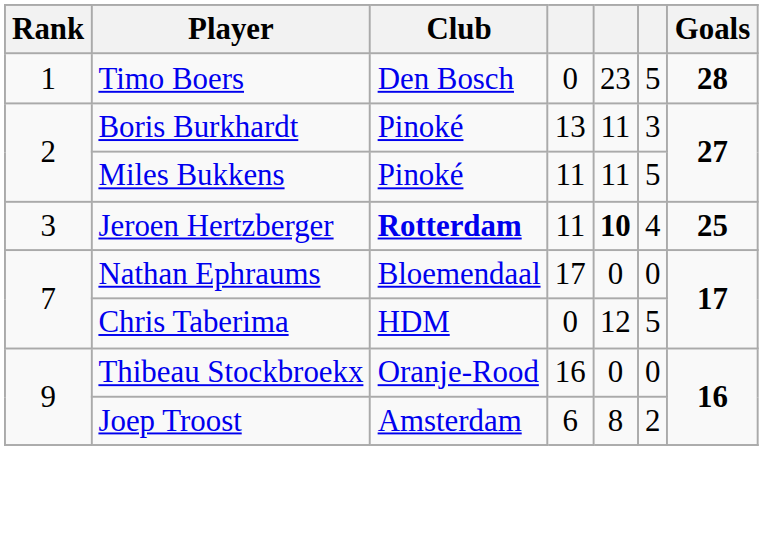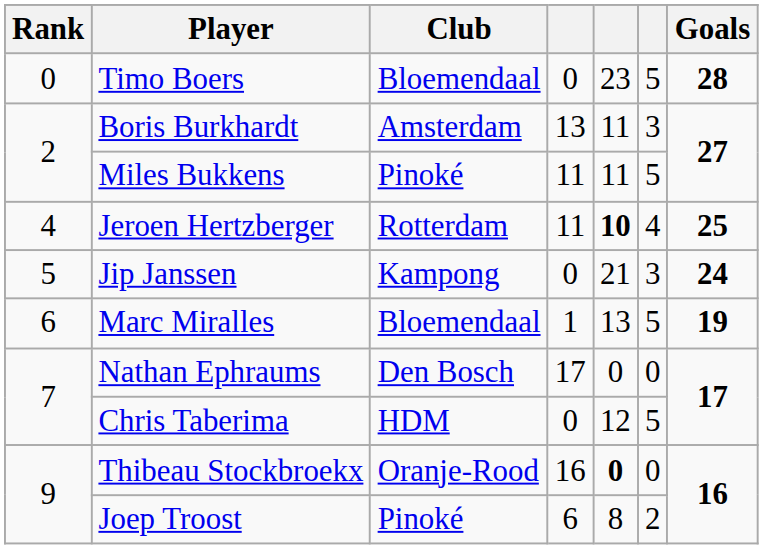 <table class="wikitable" style="text-align:center">
 <tr>
 <th>Rank</th>
 <th>Player</th>
 <th>Club</th>
 <th></th>
 <th></th>
 <th></th>
 <th>Goals</th>
 </tr>
 <tr>
-<td>1</td>
+<td>0</td>
 <td align=left> <a href='#'>Timo Boers</a></td>
-<td align=left><a href='#'>Den Bosch</a></td>
+<td align=left><a href='#'>Bloemendaal</a></td>
 <td>0</td>
 <td>23</td>
 <td>5</td>
 <td><strong>28</strong></td>
 </tr>
 <tr>
 <td rowspan=2>2</td>
 <td align=left> <a href='#'>Boris Burkhardt</a></td>
-<td align=left><a href='#'>Pinoké</a></td>
+<td align=left><a href='#'>Amsterdam</a></td>
 <td>13</td>
 <td>11</td>
 <td>3</td>
 <td rowspan=2><strong>27</strong></td>
 </tr>
 <tr>
 <td align=left> <a href='#'>Miles Bukkens</a></td>
 <td align=left><a href='#'>Pinoké</a></td>
 <td>11</td>
 <td>11</td>
 <td>5</td>
 </tr>
 <tr>
-<td>3</td>
+<td>4</td>
 <td align=left> <a href='#'>Jeroen Hertzberger</a></td>
-<td align=left><strong><a href='#'>Rotterdam</a></strong></td>
+<td align=left><a href='#'>Rotterdam</a></td>
 <td>11</td>
 <td><strong>10</strong></td>
 <td>4</td>
 <td><strong>25</strong></td>
 </tr>
 <tr>
+<td>5</td>
+<td align=left> <a href='#'>Jip Janssen</a></td>
+<td align=left><a href='#'>Kampong</a></td>
+<td>0</td>
+<td>21</td>
+<td>3</td>
+<td><strong>24</strong></td>
+</tr>
+<tr>
+<td>6</td>
+<td align=left> <a href='#'>Marc Miralles</a></td>
+<td align=left><a href='#'>Bloemendaal</a></td>
+<td>1</td>
+<td>13</td>
+<td>5</td>
+<td><strong>19</strong></td>
+</tr>
+<tr>
 <td rowspan=2>7</td>
 <td align=left> <a href='#'>Nathan Ephraums</a></td>
-<td align=left><a href='#'>Bloemendaal</a></td>
+<td align=left><a href='#'>Den Bosch</a></td>
 <td>17</td>
 <td>0</td>
 <td>0</td>
 <td rowspan=2><strong>17</strong></td>
 </tr>
 <tr>
 <td align=left> <a href='#'>Chris Taberima</a></td>
 <td align=left><a href='#'>HDM</a></td>
 <td>0</td>
 <td>12</td>
 <td>5</td>
 </tr>
 <tr>
 <td rowspan=2>9</td>
 <td align=left> <a href='#'>Thibeau Stockbroekx</a></td>
 <td align=left><a href='#'>Oranje-Rood</a></td>
 <td>16</td>
-<td>0</td>
+<td><strong>0</strong></td>
 <td>0</td>
 <td rowspan=2><strong>16</strong></td>
 </tr>
 <tr>
 <td align=left> <a href='#'>Joep Troost</a></td>
-<td align=left><a href='#'>Amsterdam</a></td>
+<td align=left><a href='#'>Pinoké</a></td>
 <td>6</td>
 <td>8</td>
 <td>2</td>
 </tr>
 </table>
